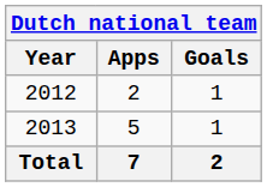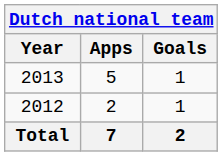 <table class="wikitable" style="text-align:center">
 <tr>
 <th colspan=3><a href='#'>Dutch national team</a></th>
 </tr>
 <tr>
 <th>Year</th>
 <th>Apps</th>
 <th>Goals</th>
 </tr>
 <tr>
-<td>2012</td>
-<td>2</td>
+<td>2013</td>
+<td>5</td>
 <td>1</td>
 </tr>
 <tr>
-<td>2013</td>
-<td>5</td>
+<td>2012</td>
+<td>2</td>
 <td>1</td>
 </tr>
 <tr>
 <th>Total</th>
 <th>7</th>
 <th>2</th>
 </tr>
 </table>
